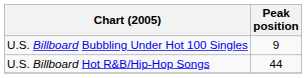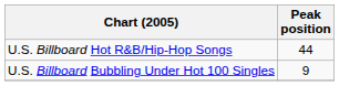 <table class="wikitable">
 <tr>
 <th align="left">Chart (2005)</th>
 <th align="center">Peak<br>position</th>
 </tr>
 <tr>
+<td align="left">U.S. <em>Billboard</em> <a href='#'>Hot R&B/Hip-Hop Songs</a></td>
+<td align="center">44</td>
+</tr>
+<tr>
 <td align="left">U.S. <a href='#'><em>Billboard</em></a> <a href='#'>Bubbling Under Hot 100 Singles</a></td>
 <td align="center">9</td>
 </tr>
 <tr>
-<td align="left">U.S. <em>Billboard</em> <a href='#'>Hot R&B/Hip-Hop Songs</a></td>
-<td align="center">44</td>
-</tr>
-<tr>
 </tr>
 </table>
